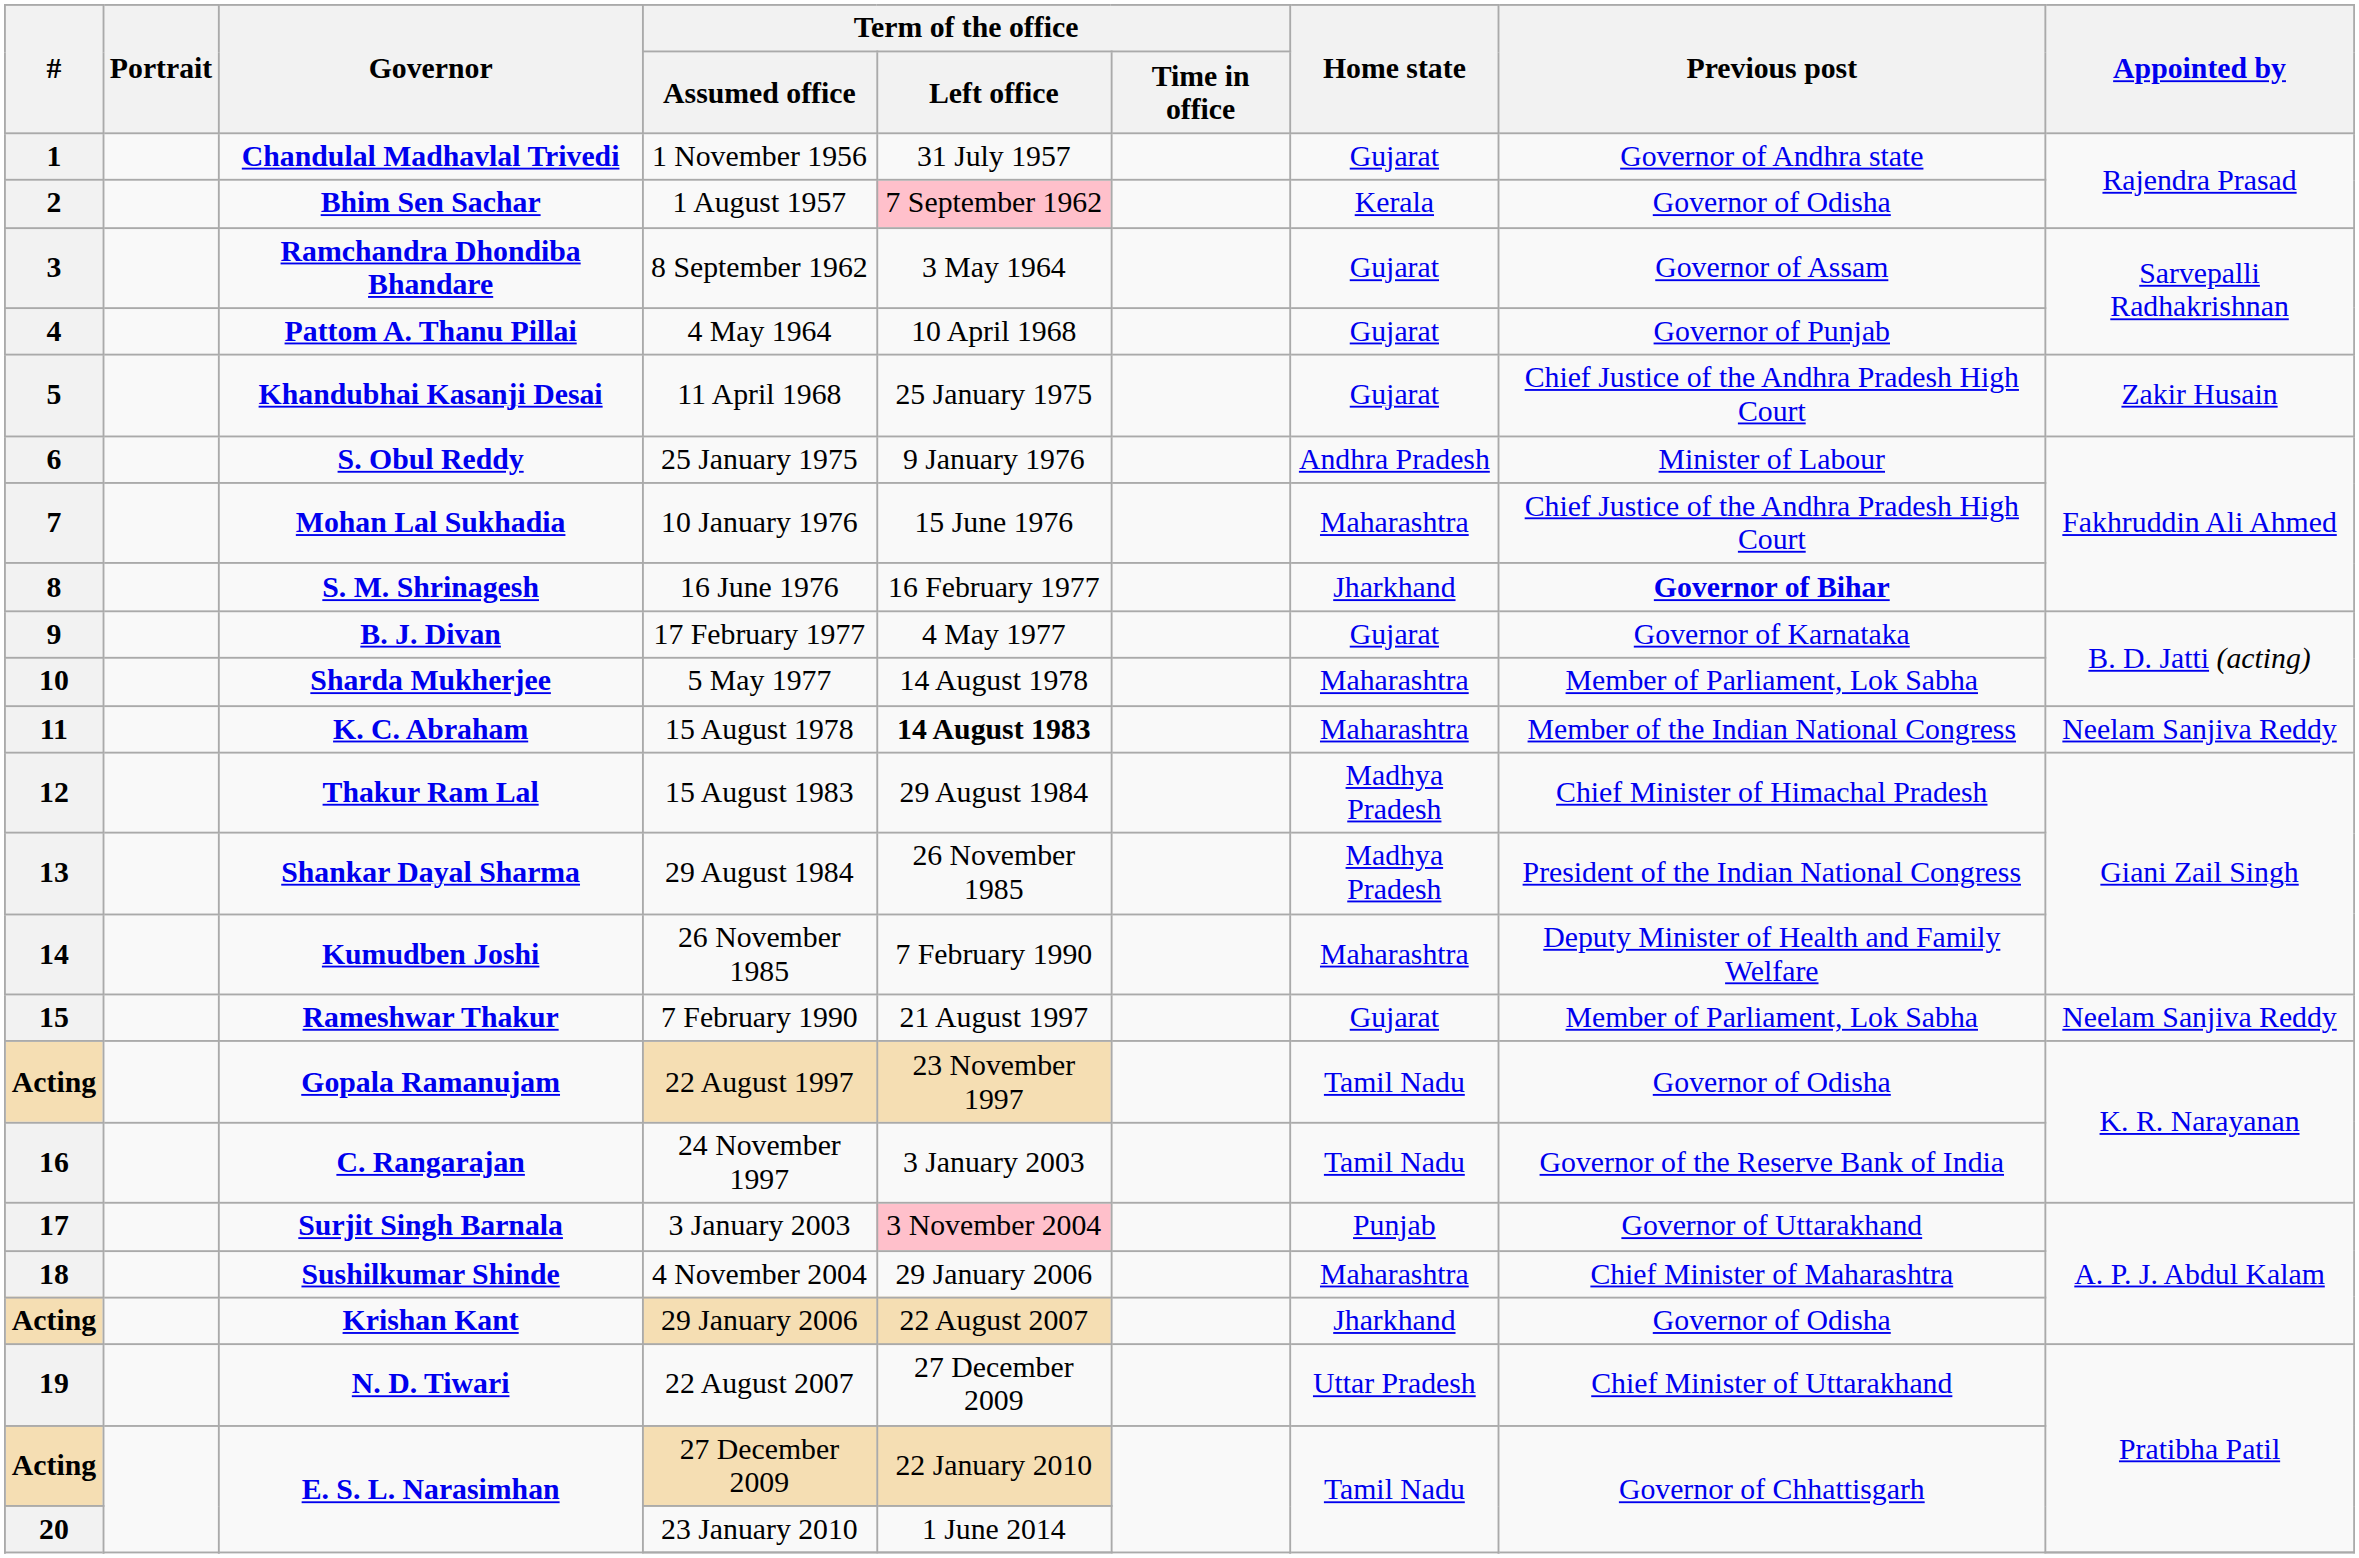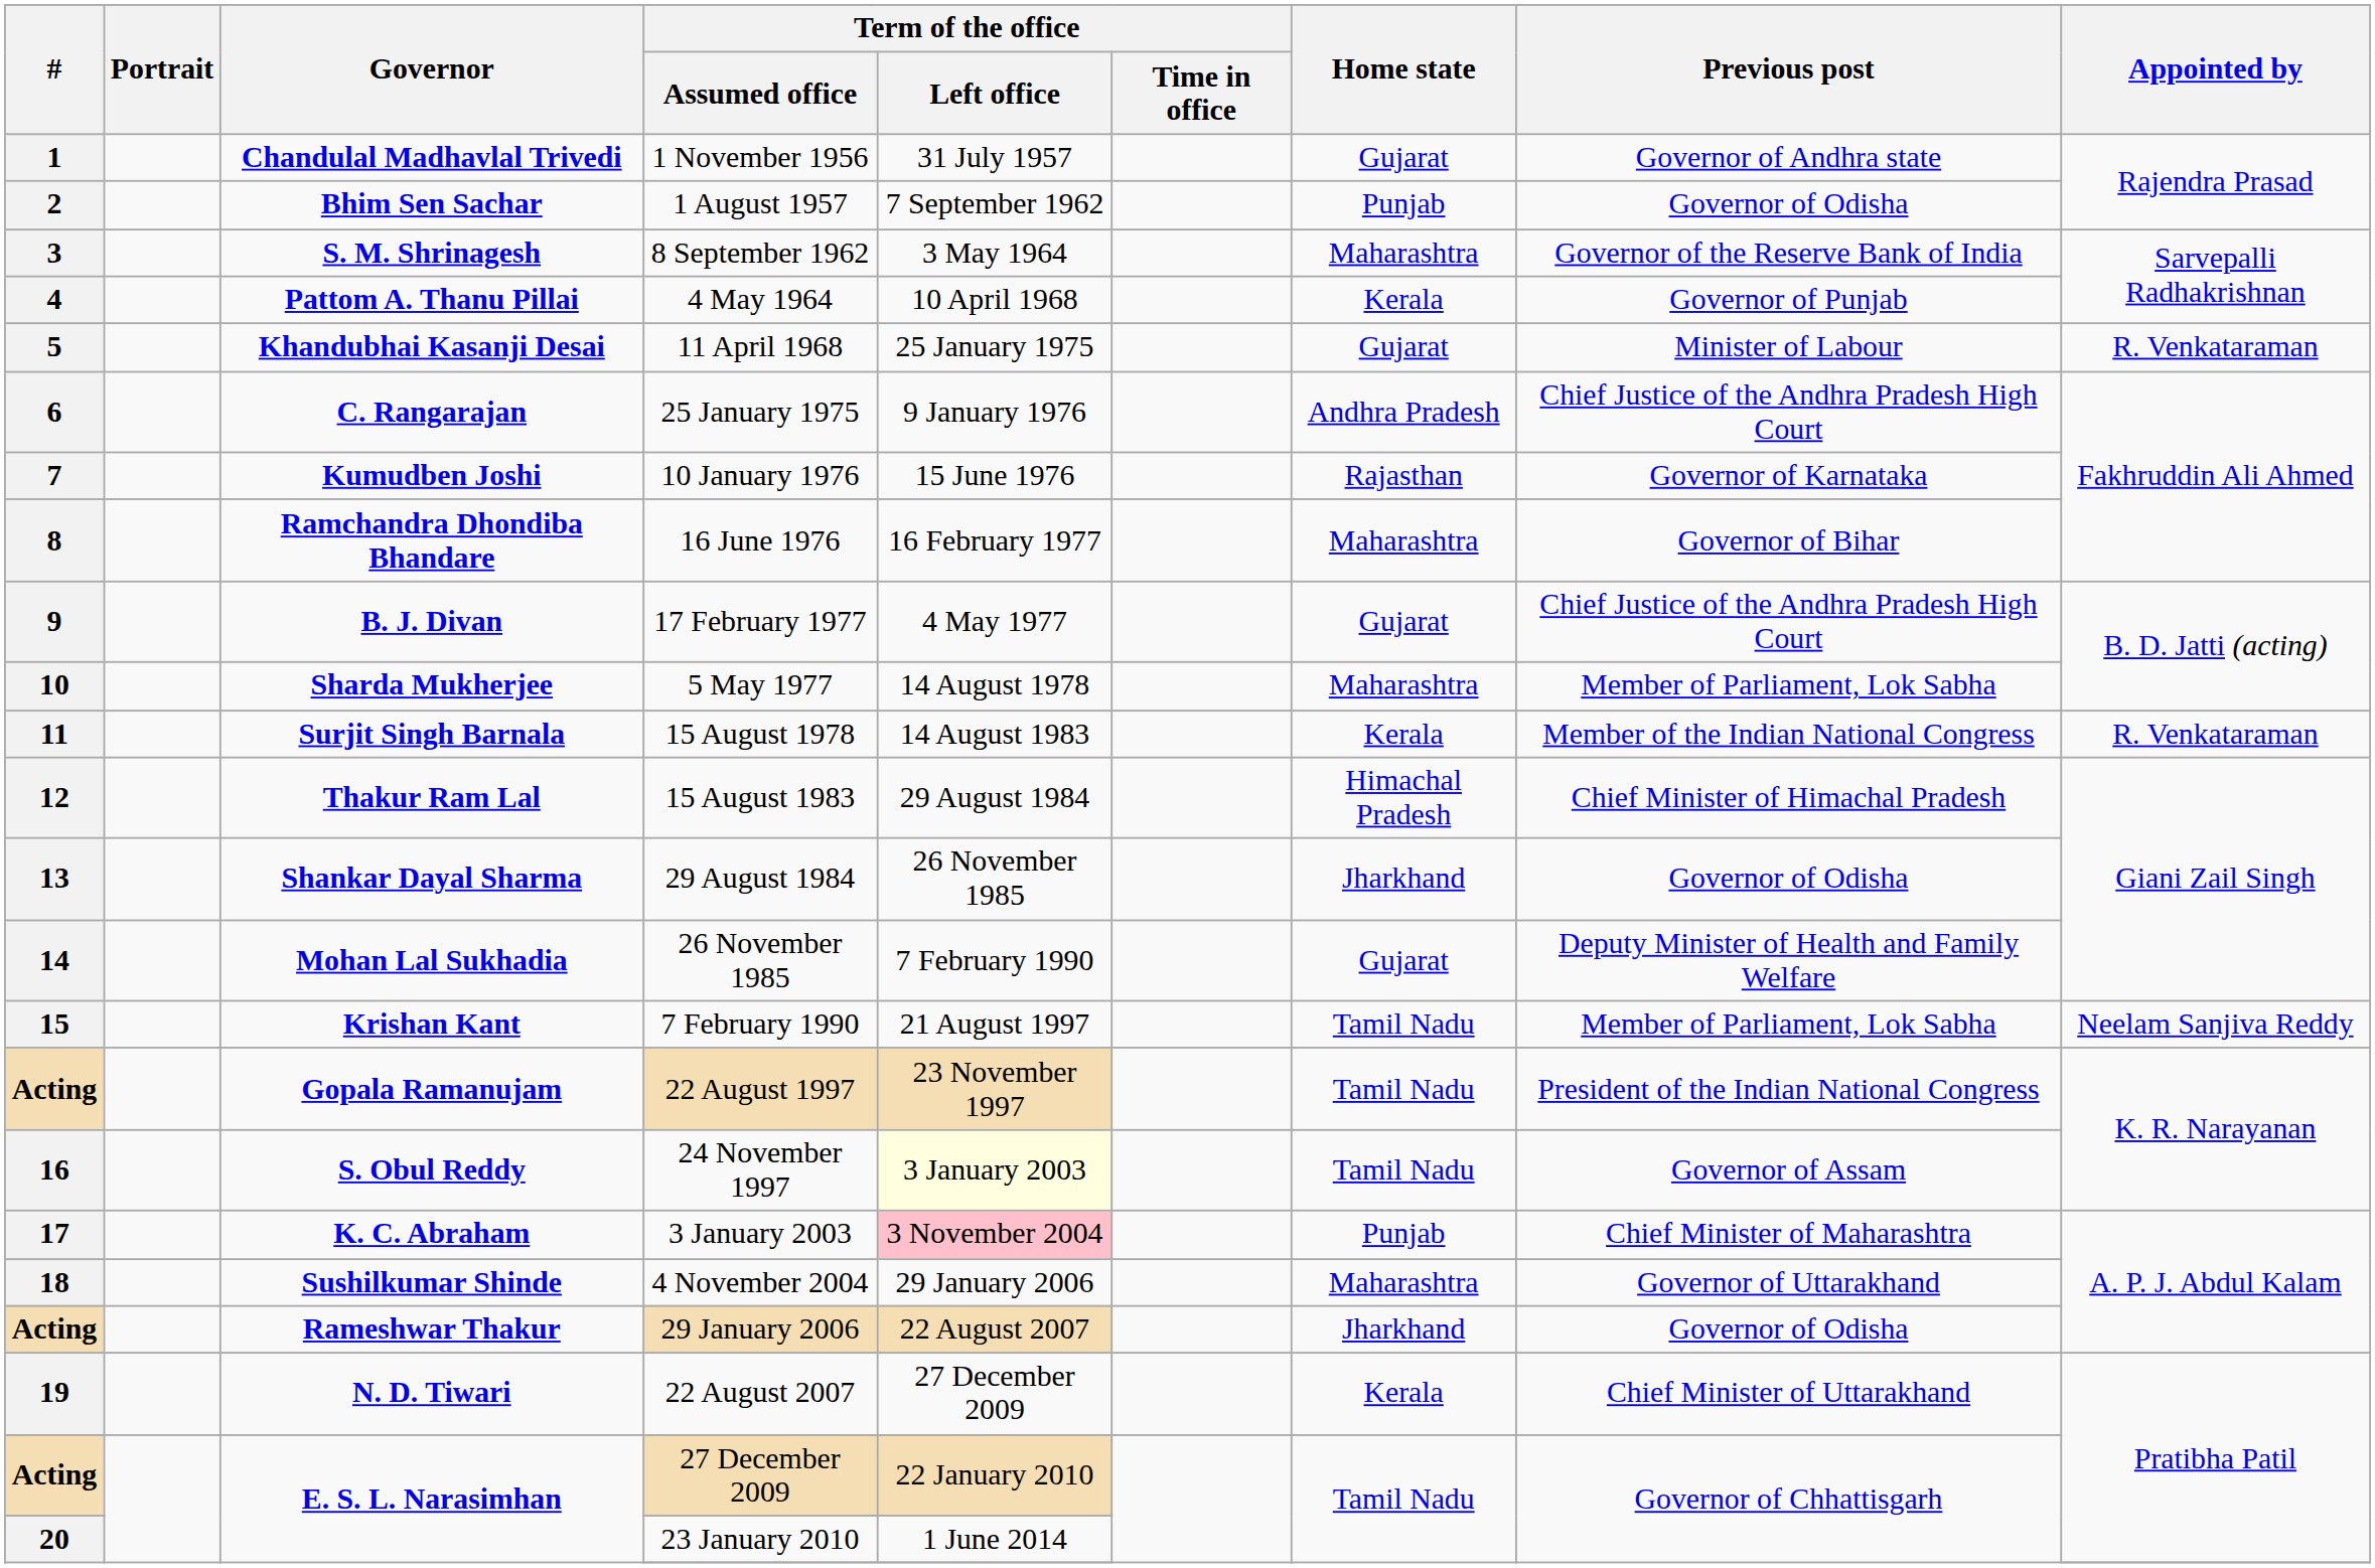 <table class="wikitable sortable" style="width:100%; text-align:center">
 <tr>
 <th rowspan="2">#</th>
 <th rowspan="2">Portrait</th>
 <th rowspan="2">Governor<br></th>
 <th colspan="3">Term of the office</th>
 <th rowspan="2">Home state</th>
 <th rowspan="2">Previous post</th>
 <th rowspan="2"><a href='#'>Appointed by</a></th>
 </tr>
 <tr>
 <th>Assumed office</th>
 <th>Left office</th>
 <th>Time in office</th>
 </tr>
 <tr>
 <th>1</th>
 <td></td>
 <td><strong><a href='#'>Chandulal Madhavlal Trivedi</a></strong><br></td>
 <td>1 November 1956</td>
 <td>31 July 1957</td>
 <td></td>
 <td><a href='#'>Gujarat</a></td>
 <td><a href='#'>Governor of Andhra state</a></td>
 <td rowspan="2"><a href='#'>Rajendra Prasad</a></td>
 </tr>
 <tr>
 <th>2</th>
 <td></td>
 <td><strong><a href='#'>Bhim Sen Sachar</a></strong><br></td>
 <td>1 August 1957</td>
-<td style="background: pink;">7 September 1962</td>
+<td>7 September 1962</td>
 <td></td>
-<td><a href='#'>Kerala</a></td>
+<td><a href='#'>Punjab</a></td>
 <td><a href='#'>Governor of Odisha</a></td>
 </tr>
 <tr>
 <th>3</th>
 <td></td>
-<td><strong><a href='#'>Ramchandra Dhondiba Bhandare</a></strong><br></td>
+<td><strong><a href='#'>S. M. Shrinagesh</a></strong><br></td>
 <td>8 September 1962</td>
 <td>3 May 1964</td>
 <td></td>
-<td><a href='#'>Gujarat</a></td>
-<td><a href='#'>Governor of Assam</a></td>
+<td><a href='#'>Maharashtra</a></td>
+<td><a href='#'>Governor of the Reserve Bank of India</a></td>
 <td rowspan="2"><a href='#'>Sarvepalli Radhakrishnan</a></td>
 </tr>
 <tr>
 <th>4</th>
 <td></td>
 <td><strong><a href='#'>Pattom A. Thanu Pillai</a></strong><br></td>
 <td>4 May 1964</td>
 <td>10 April 1968</td>
 <td></td>
-<td><a href='#'>Gujarat</a></td>
+<td><a href='#'>Kerala</a></td>
 <td><a href='#'>Governor of Punjab</a></td>
 </tr>
 <tr>
 <th>5</th>
 <td></td>
 <td><strong><a href='#'>Khandubhai Kasanji Desai</a></strong><br></td>
 <td>11 April 1968</td>
 <td>25 January 1975</td>
 <td></td>
 <td><a href='#'>Gujarat</a></td>
-<td><a href='#'>Chief Justice of the Andhra Pradesh High Court</a></td>
-<td><a href='#'>Zakir Husain</a></td>
+<td><a href='#'>Minister of Labour</a></td>
+<td><a href='#'>R. Venkataraman</a></td>
 </tr>
 <tr>
 <th>6</th>
 <td></td>
-<td><strong><a href='#'>S. Obul Reddy</a></strong><br></td>
+<td><strong><a href='#'>C. Rangarajan</a></strong><br></td>
 <td>25 January 1975</td>
 <td>9 January 1976</td>
 <td></td>
 <td><a href='#'>Andhra Pradesh</a></td>
-<td><a href='#'>Minister of Labour</a></td>
+<td><a href='#'>Chief Justice of the Andhra Pradesh High Court</a></td>
 <td rowspan="3"><a href='#'>Fakhruddin Ali Ahmed</a></td>
 </tr>
 <tr>
 <th>7</th>
 <td></td>
-<td><strong><a href='#'>Mohan Lal Sukhadia</a></strong><br></td>
+<td><strong><a href='#'>Kumudben Joshi</a></strong><br></td>
 <td>10 January 1976</td>
 <td>15 June 1976</td>
 <td></td>
-<td><a href='#'>Maharashtra</a></td>
-<td><a href='#'>Chief Justice of the Andhra Pradesh High Court</a></td>
+<td><a href='#'>Rajasthan</a></td>
+<td><a href='#'>Governor of Karnataka</a></td>
 </tr>
 <tr>
 <th>8</th>
 <td></td>
-<td><strong><a href='#'>S. M. Shrinagesh</a></strong><br></td>
+<td><strong><a href='#'>Ramchandra Dhondiba Bhandare</a></strong><br></td>
 <td>16 June 1976</td>
 <td>16 February 1977</td>
 <td></td>
-<td><a href='#'>Jharkhand</a></td>
-<td><strong><a href='#'>Governor of Bihar</a></strong></td>
+<td><a href='#'>Maharashtra</a></td>
+<td><a href='#'>Governor of Bihar</a></td>
 </tr>
 <tr>
 <th>9</th>
 <td></td>
 <td><strong><a href='#'>B. J. Divan</a></strong><br></td>
 <td>17 February 1977</td>
 <td>4 May 1977</td>
 <td></td>
 <td><a href='#'>Gujarat</a></td>
-<td><a href='#'>Governor of Karnataka</a></td>
+<td><a href='#'>Chief Justice of the Andhra Pradesh High Court</a></td>
 <td rowspan="2"><a href='#'>B. D. Jatti</a> <em>(acting)</em></td>
 </tr>
 <tr>
 <th>10</th>
 <td></td>
 <td><strong><a href='#'>Sharda Mukherjee</a></strong><br></td>
 <td>5 May 1977</td>
 <td>14 August 1978</td>
 <td></td>
 <td><a href='#'>Maharashtra</a></td>
 <td><a href='#'>Member of Parliament, Lok Sabha</a></td>
 </tr>
 <tr>
 <th>11</th>
 <td></td>
-<td><strong><a href='#'>K. C. Abraham</a></strong><br></td>
+<td><strong><a href='#'>Surjit Singh Barnala</a></strong><br></td>
 <td>15 August 1978</td>
-<td><strong>14 August 1983</strong></td>
+<td>14 August 1983</td>
 <td></td>
-<td><a href='#'>Maharashtra</a></td>
+<td><a href='#'>Kerala</a></td>
 <td><a href='#'>Member of the Indian National Congress</a></td>
-<td><a href='#'>Neelam Sanjiva Reddy</a></td>
+<td><a href='#'>R. Venkataraman</a></td>
 </tr>
 <tr>
 <th>12</th>
 <td></td>
 <td><strong><a href='#'>Thakur Ram Lal</a></strong><br></td>
 <td>15 August 1983</td>
 <td>29 August 1984</td>
 <td></td>
-<td><a href='#'>Madhya Pradesh</a></td>
+<td><a href='#'>Himachal Pradesh</a></td>
 <td><a href='#'>Chief Minister of Himachal Pradesh</a></td>
 <td rowspan="3"><a href='#'>Giani Zail Singh</a></td>
 </tr>
 <tr>
 <th>13</th>
 <td></td>
 <td><strong><a href='#'>Shankar Dayal Sharma</a></strong><br></td>
 <td>29 August 1984</td>
 <td>26 November 1985</td>
 <td></td>
-<td><a href='#'>Madhya Pradesh</a></td>
-<td><a href='#'>President of the Indian National Congress</a></td>
+<td><a href='#'>Jharkhand</a></td>
+<td><a href='#'>Governor of Odisha</a></td>
 </tr>
 <tr>
 <th>14</th>
 <td></td>
-<td><strong><a href='#'>Kumudben Joshi</a></strong><br></td>
+<td><strong><a href='#'>Mohan Lal Sukhadia</a></strong><br></td>
 <td>26 November 1985</td>
 <td>7 February 1990</td>
 <td></td>
-<td><a href='#'>Maharashtra</a></td>
+<td><a href='#'>Gujarat</a></td>
 <td><a href='#'>Deputy Minister of Health and Family Welfare</a></td>
 </tr>
 <tr>
 <th>15</th>
 <td></td>
-<td><strong><a href='#'>Rameshwar Thakur</a></strong><br></td>
+<td><strong><a href='#'>Krishan Kant</a></strong><br></td>
 <td>7 February 1990</td>
 <td>21 August 1997</td>
 <td></td>
-<td><a href='#'>Gujarat</a></td>
+<td><a href='#'>Tamil Nadu</a></td>
 <td><a href='#'>Member of Parliament, Lok Sabha</a></td>
 <td><a href='#'>Neelam Sanjiva Reddy</a></td>
 </tr>
 <tr>
 <th style="background:wheat;">Acting</th>
 <td></td>
 <td><strong><a href='#'>Gopala Ramanujam</a></strong><br></td>
 <td style="background:wheat;">22 August 1997</td>
 <td style="background:wheat;">23 November 1997</td>
 <td></td>
 <td><a href='#'>Tamil Nadu</a></td>
-<td><a href='#'>Governor of Odisha</a></td>
+<td><a href='#'>President of the Indian National Congress</a></td>
 <td rowspan="2"><a href='#'>K. R. Narayanan</a></td>
 </tr>
 <tr>
 <th>16</th>
 <td></td>
-<td><strong><a href='#'>C. Rangarajan</a></strong><br></td>
+<td><strong><a href='#'>S. Obul Reddy</a></strong><br></td>
 <td>24 November 1997</td>
-<td>3 January 2003</td>
+<td style="background: lightyellow;">3 January 2003</td>
 <td></td>
 <td><a href='#'>Tamil Nadu</a></td>
-<td><a href='#'>Governor of the Reserve Bank of India</a></td>
+<td><a href='#'>Governor of Assam</a></td>
 </tr>
 <tr>
 <th>17</th>
 <td></td>
-<td><strong><a href='#'>Surjit Singh Barnala</a></strong><br></td>
+<td><strong><a href='#'>K. C. Abraham</a></strong><br></td>
 <td>3 January 2003</td>
 <td style="background: pink;">3 November 2004</td>
 <td></td>
 <td><a href='#'>Punjab</a></td>
-<td><a href='#'>Governor of Uttarakhand</a></td>
+<td><a href='#'>Chief Minister of Maharashtra</a></td>
 <td rowspan="3"><a href='#'>A. P. J. Abdul Kalam</a></td>
 </tr>
 <tr>
 <th>18</th>
 <td></td>
 <td><strong><a href='#'>Sushilkumar Shinde</a></strong><br></td>
 <td>4 November 2004</td>
 <td>29 January 2006</td>
 <td></td>
 <td><a href='#'>Maharashtra</a></td>
-<td><a href='#'>Chief Minister of Maharashtra</a></td>
+<td><a href='#'>Governor of Uttarakhand</a></td>
 </tr>
 <tr>
 <th style="background:wheat;">Acting</th>
 <td></td>
-<td><strong><a href='#'>Krishan Kant</a></strong><br></td>
+<td><strong><a href='#'>Rameshwar Thakur</a></strong><br></td>
 <td style="background:wheat;">29 January 2006</td>
 <td style="background:wheat;">22 August 2007</td>
 <td></td>
 <td><a href='#'>Jharkhand</a></td>
 <td><a href='#'>Governor of Odisha</a></td>
 </tr>
 <tr>
 <th>19</th>
 <td></td>
 <td><strong><a href='#'>N. D. Tiwari</a></strong><br></td>
 <td>22 August 2007</td>
 <td>27 December 2009</td>
 <td></td>
-<td><a href='#'>Uttar Pradesh</a></td>
+<td><a href='#'>Kerala</a></td>
 <td><a href='#'>Chief Minister of Uttarakhand</a></td>
 <td rowspan="3"><a href='#'>Pratibha Patil</a></td>
 </tr>
 <tr>
 <th style="background:wheat;">Acting</th>
 <td rowspan="3"></td>
 <td rowspan="3"><strong><a href='#'>E. S. L. Narasimhan</a></strong><br></td>
 <td style="background:wheat;">27 December 2009</td>
 <td style="background:wheat;">22 January 2010</td>
 <td rowspan="3"></td>
 <td rowspan="3"><a href='#'>Tamil Nadu</a></td>
 <td rowspan="3"><a href='#'>Governor of Chhattisgarh</a></td>
 </tr>
 <tr>
 <th rowspan="2">20</th>
 <td>23 January 2010</td>
 <td>1 June 2014</td>
 </tr>
 <tr>
 </tr>
 </table>
